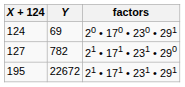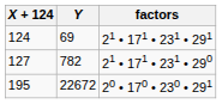 <table class="wikitable">
 <tr ---->
 <th><em>X</em> + 124</th>
 <th><em>Y</em></th>
 <th>factors</th>
 </tr>
 <tr ---->
 <td>124</td>
 <td>69</td>
-<td>2<sup>0</sup> • 17<sup>0</sup> • 23<sup>0</sup> • 29<sup>1</sup></td>
+<td>2<sup>1</sup> • 17<sup>1</sup> • 23<sup>1</sup> • 29<sup>1</sup></td>
 </tr>
 <tr ---->
 <td>127</td>
 <td>782</td>
 <td>2<sup>1</sup> • 17<sup>1</sup> • 23<sup>1</sup> • 29<sup>0</sup></td>
 </tr>
 <tr ---->
 <td>195</td>
 <td>22672</td>
-<td>2<sup>1</sup> • 17<sup>1</sup> • 23<sup>1</sup> • 29<sup>1</sup></td>
+<td>2<sup>0</sup> • 17<sup>0</sup> • 23<sup>0</sup> • 29<sup>1</sup></td>
 </tr>
 </table>
